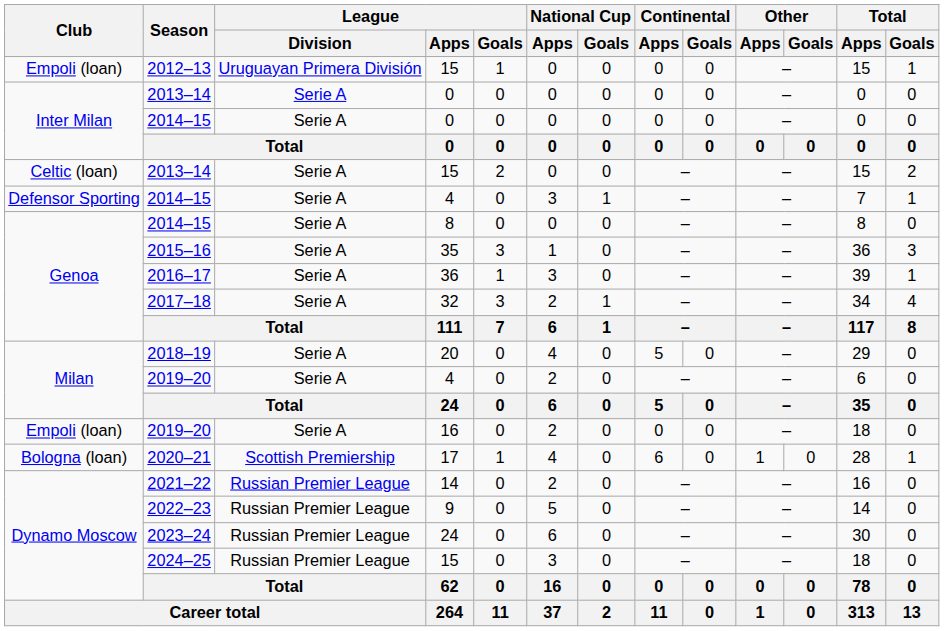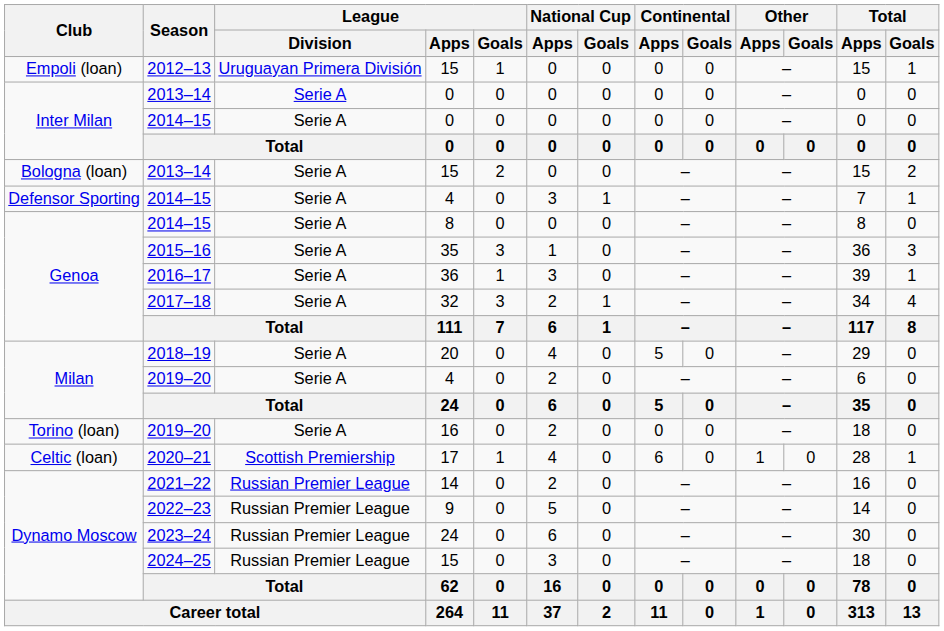 <table class="wikitable" style="text-align: center">
 <tr>
 <th rowspan="2">Club</th>
 <th rowspan="2">Season</th>
 <th colspan="3">League</th>
 <th colspan="2">National Cup</th>
 <th colspan="2">Continental</th>
 <th colspan="2">Other</th>
 <th colspan="2">Total</th>
 </tr>
 <tr>
 <th>Division</th>
 <th>Apps</th>
 <th>Goals</th>
 <th>Apps</th>
 <th>Goals</th>
 <th>Apps</th>
 <th>Goals</th>
 <th>Apps</th>
 <th>Goals</th>
 <th>Apps</th>
 <th>Goals</th>
 </tr>
 <tr>
 <td><a href='#'>Empoli</a> (loan)</td>
 <td><a href='#'>2012–13</a></td>
 <td><a href='#'>Uruguayan Primera División</a></td>
 <td>15</td>
 <td>1</td>
 <td>0</td>
 <td>0</td>
 <td>0</td>
 <td>0</td>
 <td colspan="2">–</td>
 <td>15</td>
 <td>1</td>
 </tr>
 <tr>
 <td rowspan="3"><a href='#'>Inter Milan</a></td>
 <td><a href='#'>2013–14</a></td>
 <td><a href='#'>Serie A</a></td>
 <td>0</td>
 <td>0</td>
 <td>0</td>
 <td>0</td>
 <td>0</td>
 <td>0</td>
 <td colspan="2">–</td>
 <td>0</td>
 <td>0</td>
 </tr>
 <tr>
 <td><a href='#'>2014–15</a></td>
 <td>Serie A</td>
 <td>0</td>
 <td>0</td>
 <td>0</td>
 <td>0</td>
 <td>0</td>
 <td>0</td>
 <td colspan="2">–</td>
 <td>0</td>
 <td>0</td>
 </tr>
 <tr>
 <th colspan="2">Total</th>
 <th>0</th>
 <th>0</th>
 <th>0</th>
 <th>0</th>
 <th>0</th>
 <th>0</th>
 <th>0</th>
 <th>0</th>
 <th>0</th>
 <th>0</th>
 </tr>
 <tr>
-<td><a href='#'>Celtic</a> (loan)</td>
+<td><a href='#'>Bologna</a> (loan)</td>
 <td><a href='#'>2013–14</a></td>
 <td>Serie A</td>
 <td>15</td>
 <td>2</td>
 <td>0</td>
 <td>0</td>
 <td colspan="2">–</td>
 <td colspan="2">–</td>
 <td>15</td>
 <td>2</td>
 </tr>
 <tr>
 <td><a href='#'>Defensor Sporting</a></td>
 <td><a href='#'>2014–15</a></td>
 <td>Serie A</td>
 <td>4</td>
 <td>0</td>
 <td>3</td>
 <td>1</td>
 <td colspan="2">–</td>
 <td colspan="2">–</td>
 <td>7</td>
 <td>1</td>
 </tr>
 <tr>
 <td rowspan="5"><a href='#'>Genoa</a></td>
 <td><a href='#'>2014–15</a></td>
 <td>Serie A</td>
 <td>8</td>
 <td>0</td>
 <td>0</td>
 <td>0</td>
 <td colspan="2">–</td>
 <td colspan="2">–</td>
 <td>8</td>
 <td>0</td>
 </tr>
 <tr>
 <td><a href='#'>2015–16</a></td>
 <td>Serie A</td>
 <td>35</td>
 <td>3</td>
 <td>1</td>
 <td>0</td>
 <td colspan="2">–</td>
 <td colspan="2">–</td>
 <td>36</td>
 <td>3</td>
 </tr>
 <tr>
 <td><a href='#'>2016–17</a></td>
 <td>Serie A</td>
 <td>36</td>
 <td>1</td>
 <td>3</td>
 <td>0</td>
 <td colspan="2">–</td>
 <td colspan="2">–</td>
 <td>39</td>
 <td>1</td>
 </tr>
 <tr>
 <td><a href='#'>2017–18</a></td>
 <td>Serie A</td>
 <td>32</td>
 <td>3</td>
 <td>2</td>
 <td>1</td>
 <td colspan="2">–</td>
 <td colspan="2">–</td>
 <td>34</td>
 <td>4</td>
 </tr>
 <tr>
 <th colspan="2">Total</th>
 <th>111</th>
 <th>7</th>
 <th>6</th>
 <th>1</th>
 <th colspan="2">–</th>
 <th colspan="2">–</th>
 <th>117</th>
 <th>8</th>
 </tr>
 <tr>
 <td rowspan="3"><a href='#'>Milan</a></td>
 <td><a href='#'>2018–19</a></td>
 <td>Serie A</td>
 <td>20</td>
 <td>0</td>
 <td>4</td>
 <td>0</td>
 <td>5</td>
 <td>0</td>
 <td colspan="2">–</td>
 <td>29</td>
 <td>0</td>
 </tr>
 <tr>
 <td><a href='#'>2019–20</a></td>
 <td>Serie A</td>
 <td>4</td>
 <td>0</td>
 <td>2</td>
 <td>0</td>
 <td colspan="2">–</td>
 <td colspan="2">–</td>
 <td>6</td>
 <td>0</td>
 </tr>
 <tr>
 <th colspan="2">Total</th>
 <th>24</th>
 <th>0</th>
 <th>6</th>
 <th>0</th>
 <th>5</th>
 <th>0</th>
 <th colspan="2">–</th>
 <th>35</th>
 <th>0</th>
 </tr>
 <tr>
-<td><a href='#'>Empoli</a> (loan)</td>
+<td><a href='#'>Torino</a> (loan)</td>
 <td><a href='#'>2019–20</a></td>
 <td>Serie A</td>
 <td>16</td>
 <td>0</td>
 <td>2</td>
 <td>0</td>
 <td>0</td>
 <td>0</td>
 <td colspan="2">–</td>
 <td>18</td>
 <td>0</td>
 </tr>
 <tr>
-<td><a href='#'>Bologna</a> (loan)</td>
+<td><a href='#'>Celtic</a> (loan)</td>
 <td><a href='#'>2020–21</a></td>
 <td><a href='#'>Scottish Premiership</a></td>
 <td>17</td>
 <td>1</td>
 <td>4</td>
 <td>0</td>
 <td>6</td>
 <td>0</td>
 <td>1</td>
 <td>0</td>
 <td>28</td>
 <td>1</td>
 </tr>
 <tr>
 <td rowspan="5"><a href='#'>Dynamo Moscow</a></td>
 <td><a href='#'>2021–22</a></td>
 <td><a href='#'>Russian Premier League</a></td>
 <td>14</td>
 <td>0</td>
 <td>2</td>
 <td>0</td>
 <td colspan="2">–</td>
 <td colspan="2">–</td>
 <td>16</td>
 <td>0</td>
 </tr>
 <tr>
 <td><a href='#'>2022–23</a></td>
 <td>Russian Premier League</td>
 <td>9</td>
 <td>0</td>
 <td>5</td>
 <td>0</td>
 <td colspan="2">–</td>
 <td colspan="2">–</td>
 <td>14</td>
 <td>0</td>
 </tr>
 <tr>
 <td><a href='#'>2023–24</a></td>
 <td>Russian Premier League</td>
 <td>24</td>
 <td>0</td>
 <td>6</td>
 <td>0</td>
 <td colspan="2">–</td>
 <td colspan="2">–</td>
 <td>30</td>
 <td>0</td>
 </tr>
 <tr>
 <td><a href='#'>2024–25</a></td>
 <td>Russian Premier League</td>
 <td>15</td>
 <td>0</td>
 <td>3</td>
 <td>0</td>
 <td colspan="2">–</td>
 <td colspan="2">–</td>
 <td>18</td>
 <td>0</td>
 </tr>
 <tr>
 <th colspan="2">Total</th>
 <th>62</th>
 <th>0</th>
 <th>16</th>
 <th>0</th>
 <th>0</th>
 <th>0</th>
 <th>0</th>
 <th>0</th>
 <th>78</th>
 <th>0</th>
 </tr>
 <tr>
 <th colspan="3">Career total</th>
 <th>264</th>
 <th>11</th>
 <th>37</th>
 <th>2</th>
 <th>11</th>
 <th>0</th>
 <th>1</th>
 <th>0</th>
 <th>313</th>
 <th>13</th>
 </tr>
 </table>
